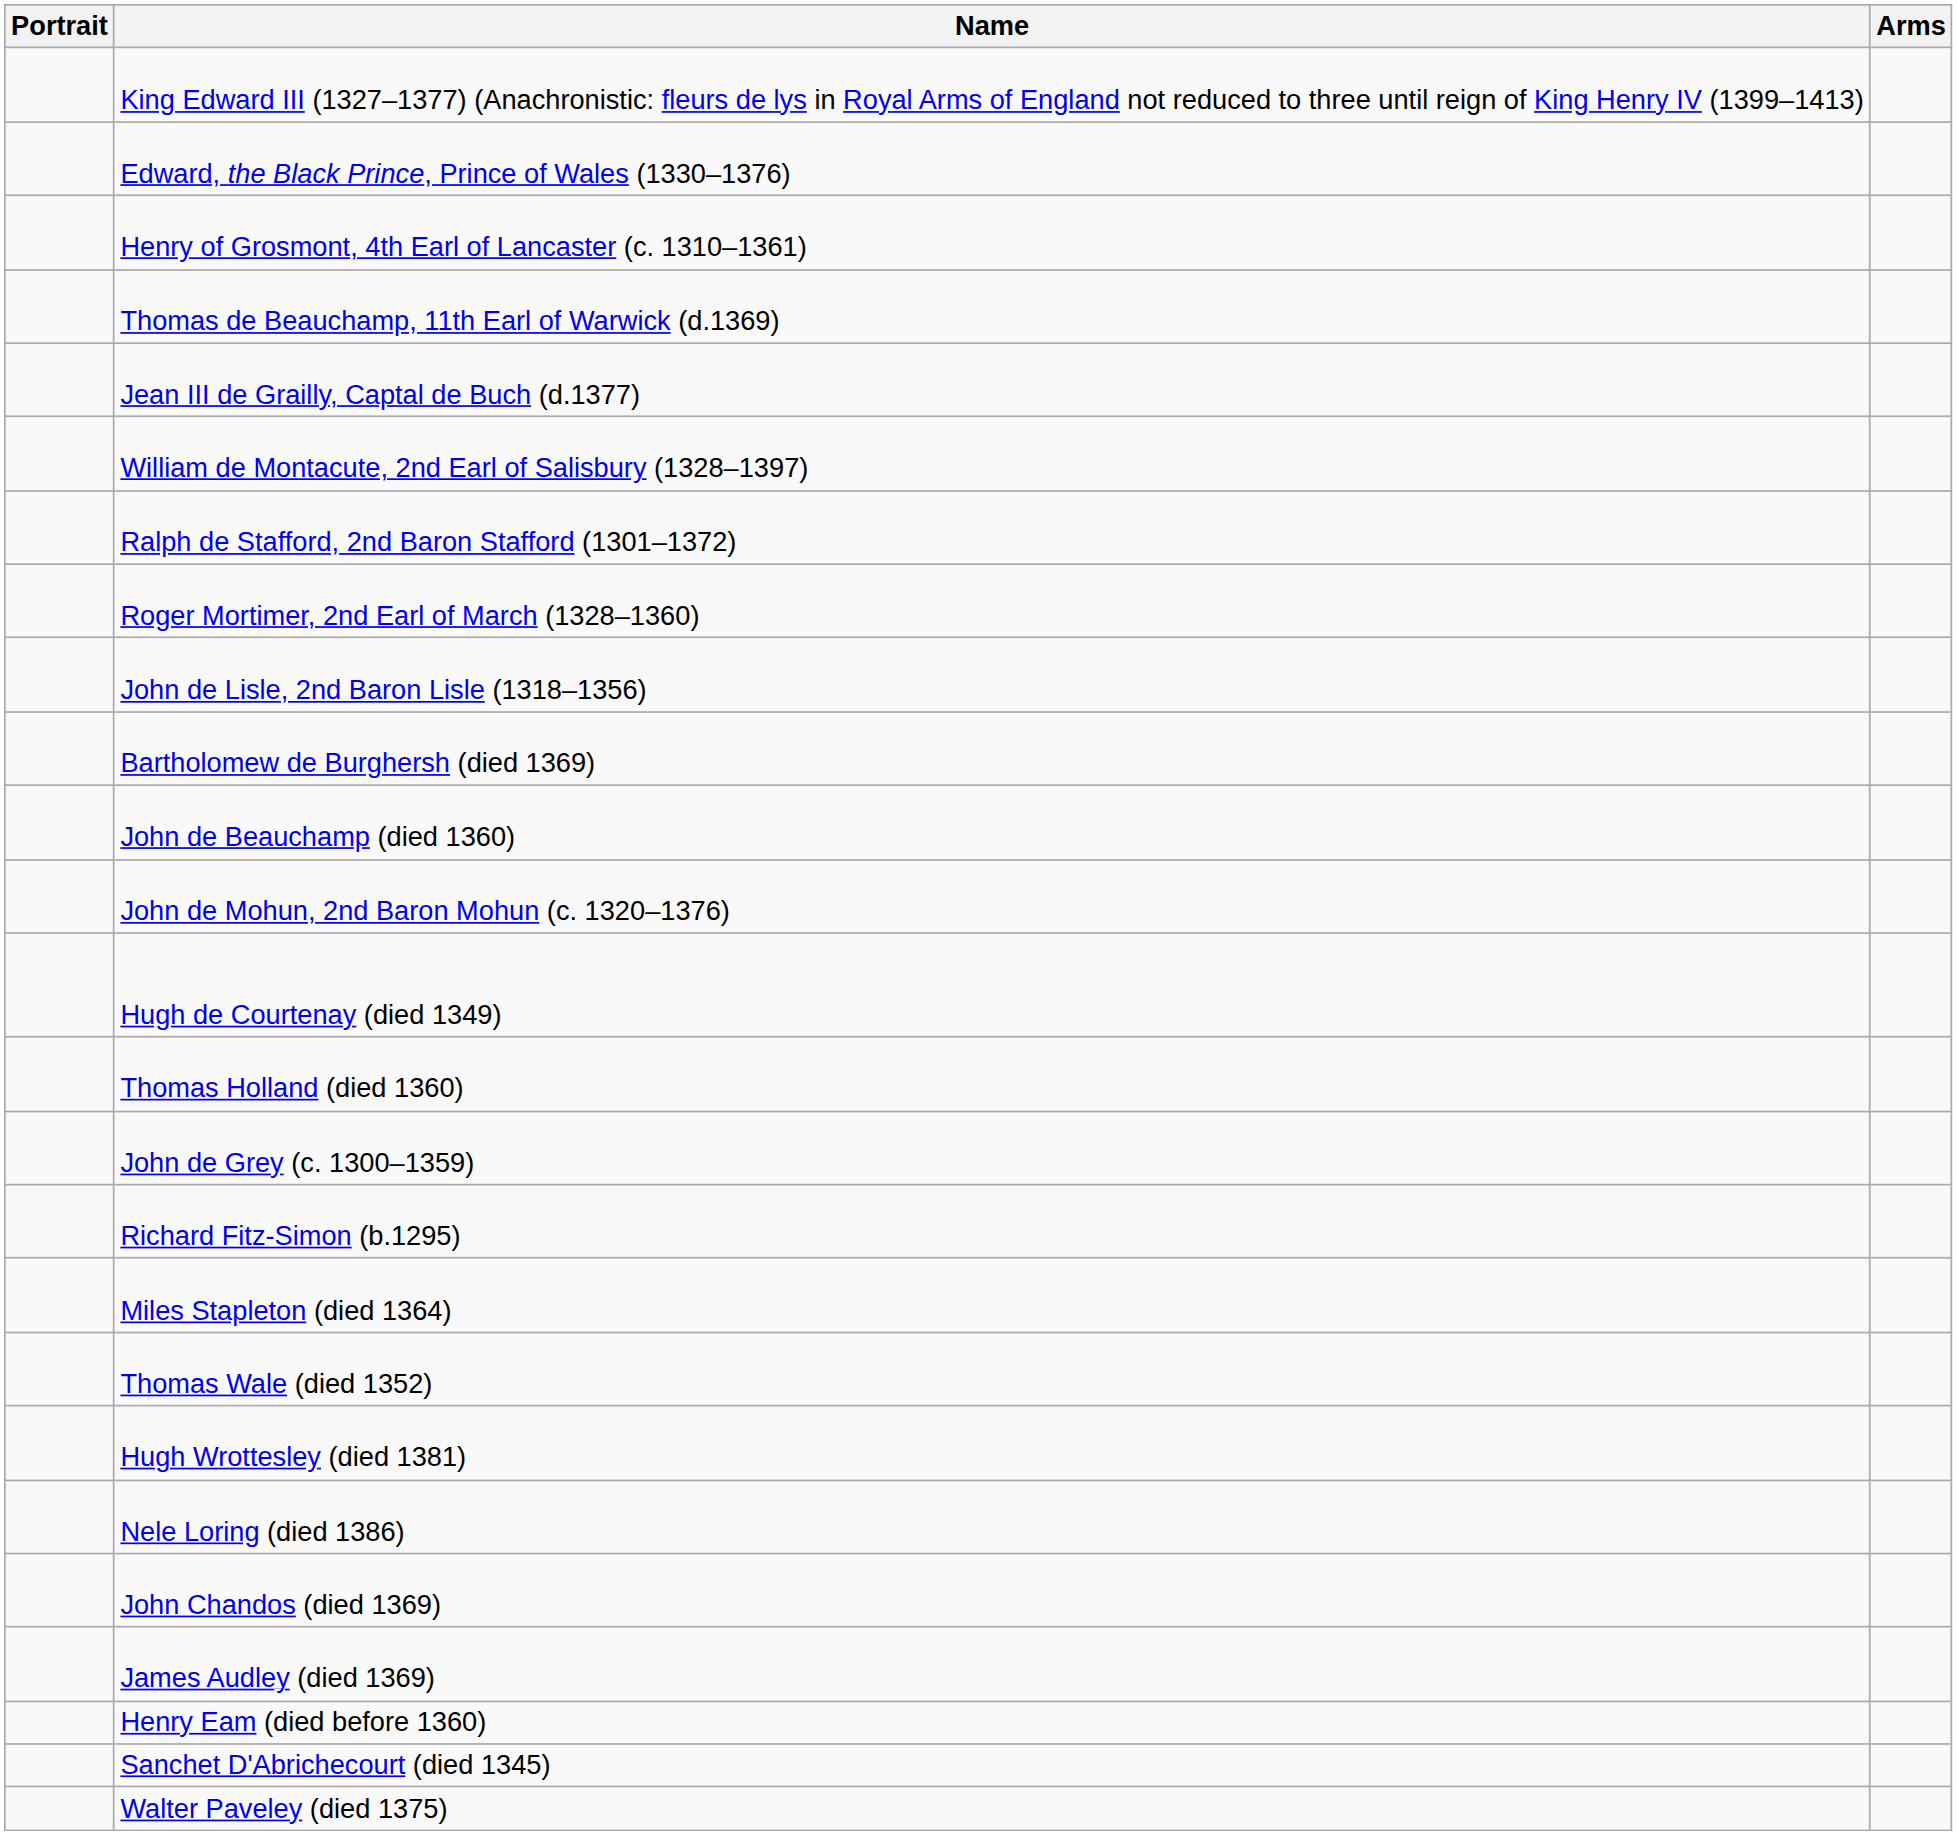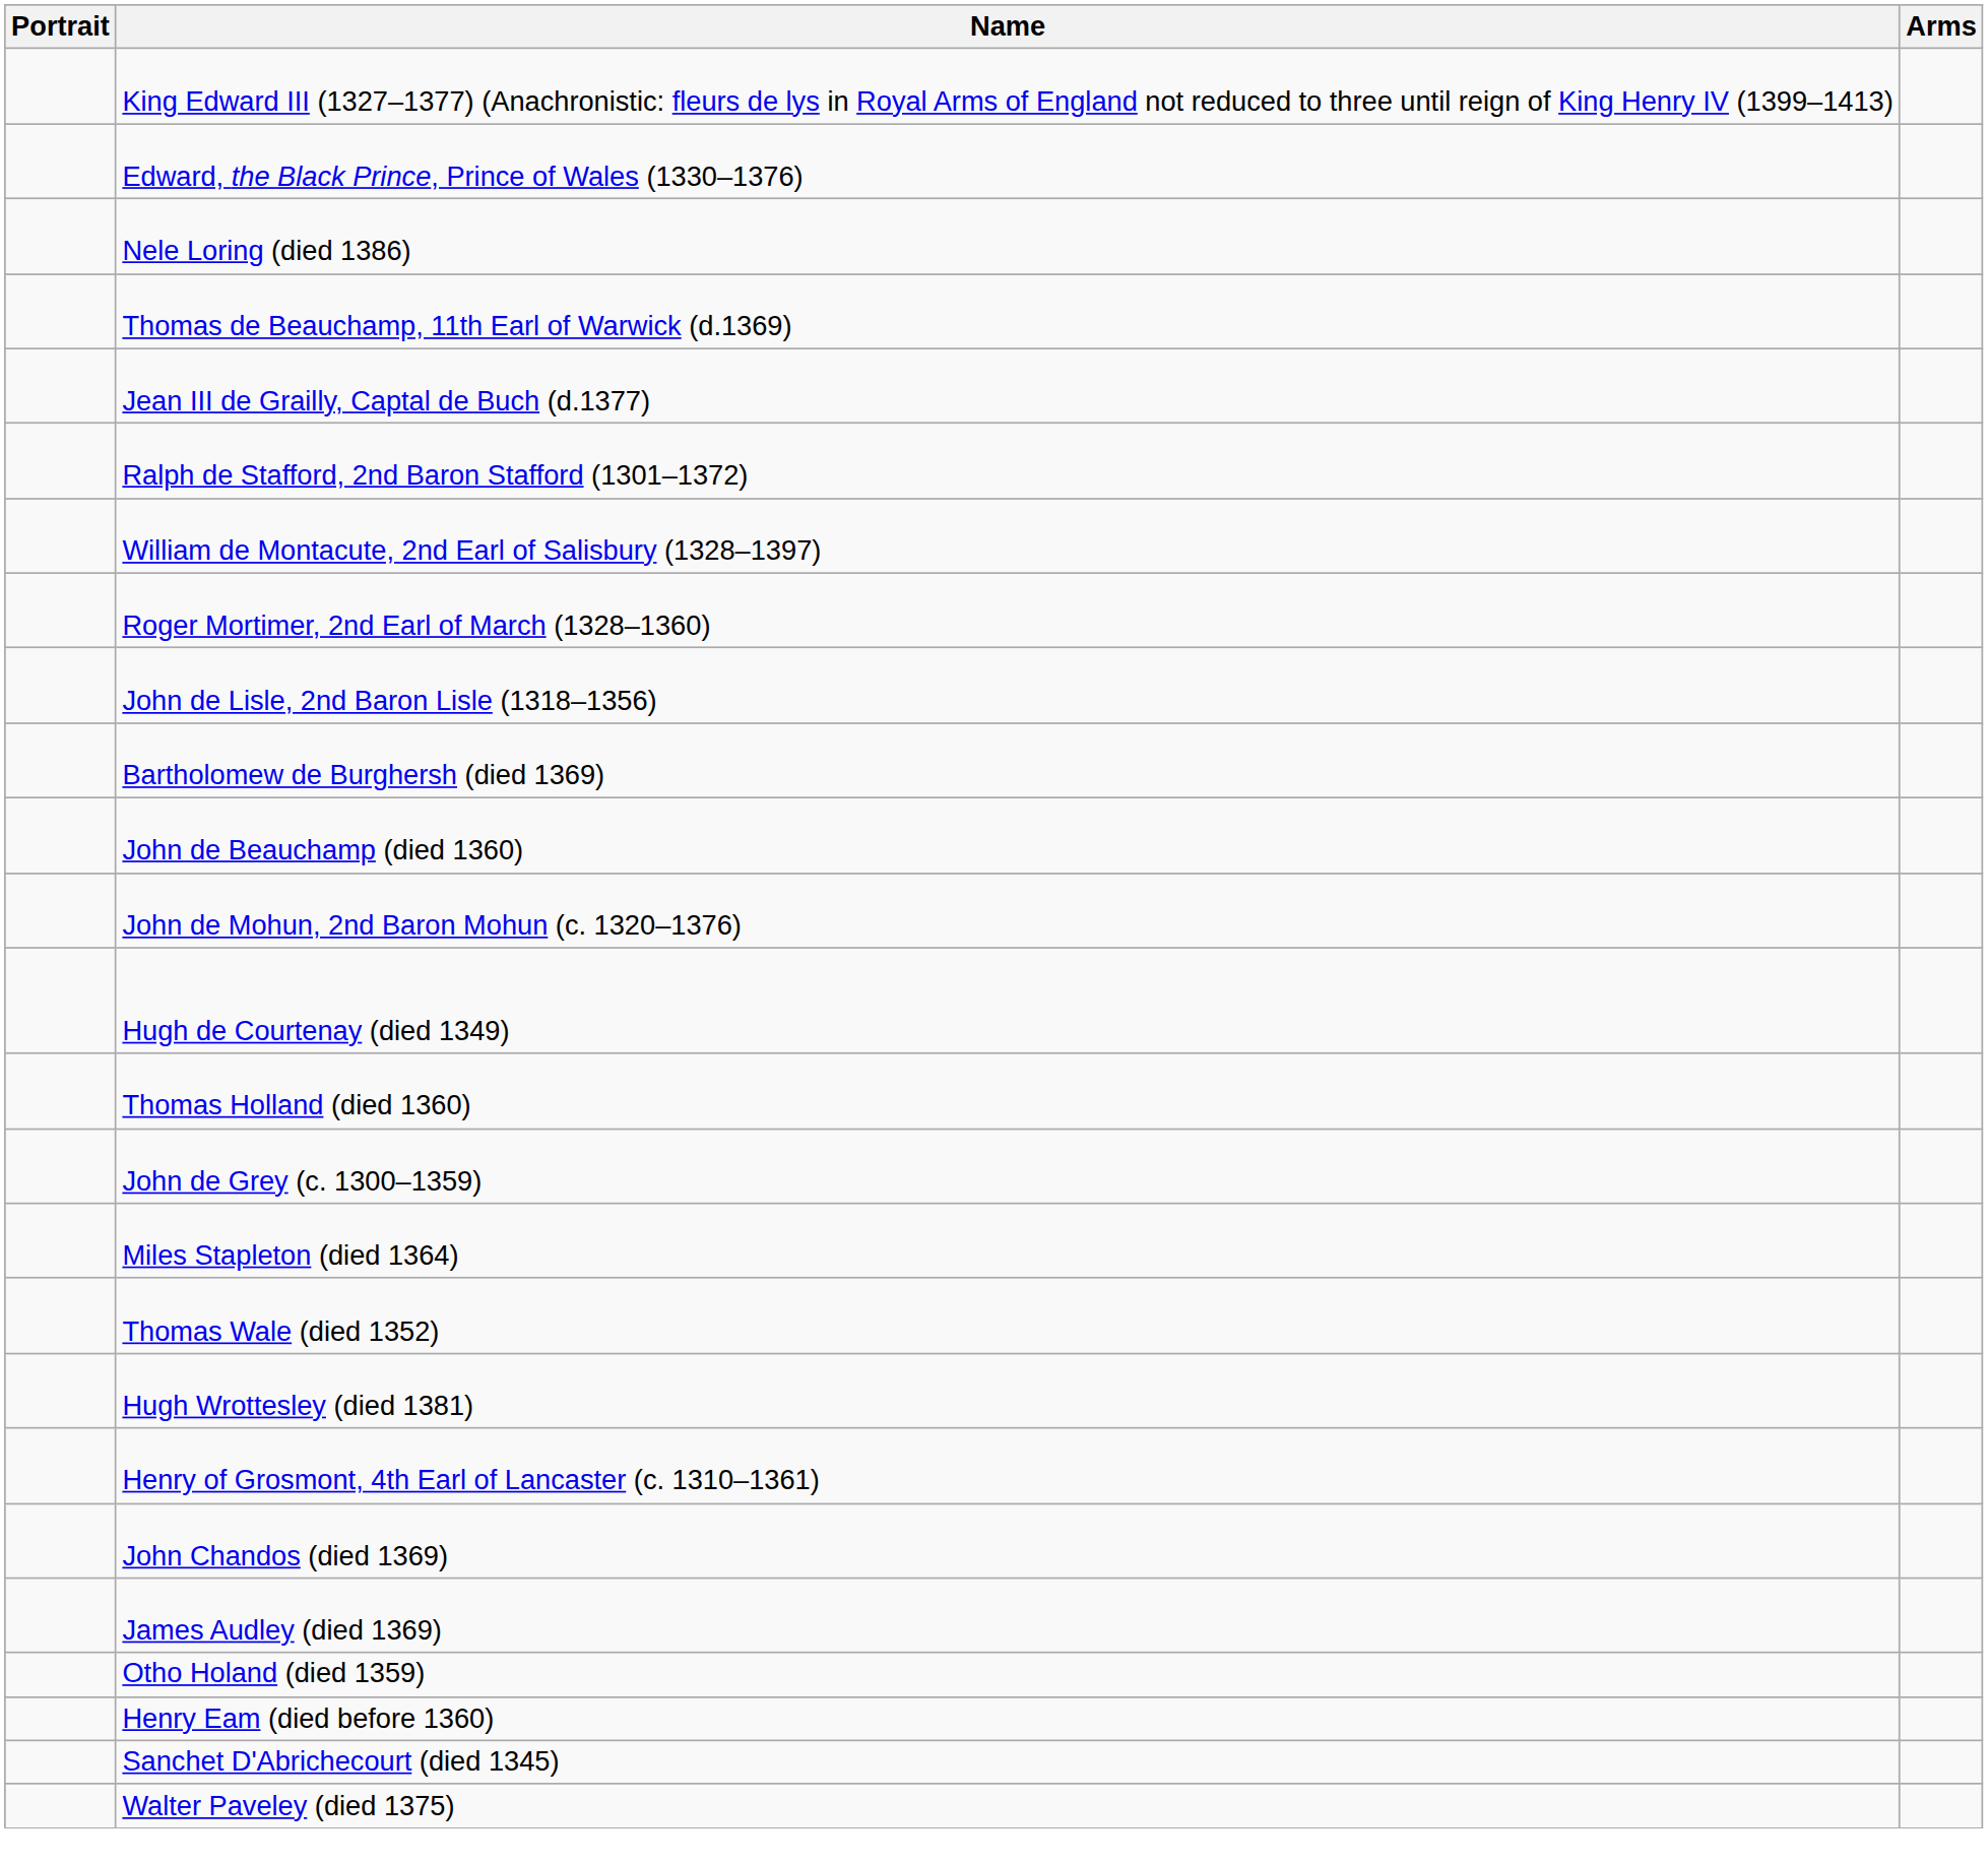 <table class="wikitable">
 <tr>
 <th>Portrait</th>
 <th>Name</th>
 <th>Arms</th>
 </tr>
 <tr>
 <td align="center"></td>
 <td><br> <a href='#'>King Edward III</a> (1327–1377) (Anachronistic: <a href='#'>fleurs de lys</a> in <a href='#'>Royal Arms of England</a> not reduced to three until reign of <a href='#'>King Henry IV</a> (1399–1413)</td>
 <td></td>
 </tr>
 <tr>
 <td align="center"></td>
 <td><br><a href='#'>Edward, <em>the Black Prince</em>, Prince of Wales</a> (1330–1376)</td>
 <td></td>
 </tr>
 <tr>
 <td align="center"></td>
-<td><br> <a href='#'>Henry of Grosmont, 4th Earl of Lancaster</a> (c. 1310–1361)</td>
+<td><br><a href='#'>Nele Loring</a> (died 1386)</td>
 <td></td>
 </tr>
 <tr>
 <td align="center"></td>
 <td><br> <a href='#'>Thomas de Beauchamp, 11th Earl of Warwick</a> (d.1369)</td>
 <td></td>
 </tr>
 <tr>
 <td align="center"></td>
 <td><br><a href='#'>Jean III de Grailly, Captal de Buch</a> (d.1377)</td>
 <td></td>
 </tr>
 <tr>
 <td align="center"></td>
-<td><br><a href='#'>William de Montacute, 2nd Earl of Salisbury</a> (1328–1397)</td>
+<td><br><a href='#'>Ralph de Stafford, 2nd Baron Stafford</a> (1301–1372)</td>
 <td></td>
 </tr>
 <tr>
 <td align="center"></td>
-<td><br><a href='#'>Ralph de Stafford, 2nd Baron Stafford</a> (1301–1372)</td>
+<td><br><a href='#'>William de Montacute, 2nd Earl of Salisbury</a> (1328–1397)</td>
 <td></td>
 </tr>
 <tr>
 <td align="center"></td>
 <td><br><a href='#'>Roger Mortimer, 2nd Earl of March</a> (1328–1360)</td>
 <td></td>
 </tr>
 <tr>
 <td align="center"></td>
 <td><br><a href='#'>John de Lisle, 2nd Baron Lisle</a> (1318–1356)</td>
 <td></td>
 </tr>
 <tr>
 <td align="center"></td>
 <td><br><a href='#'>Bartholomew de Burghersh</a> (died 1369)</td>
 <td></td>
 </tr>
 <tr>
 <td align="center"></td>
 <td><br><a href='#'>John de Beauchamp</a> (died 1360)</td>
 <td></td>
 </tr>
 <tr>
 <td align="center"></td>
 <td><br><a href='#'>John de Mohun, 2nd Baron Mohun</a> (c. 1320–1376)</td>
 <td></td>
 </tr>
 <tr>
 <td align="center"></td>
 <td><br><br><a href='#'>Hugh de Courtenay</a> (died 1349)</td>
 <td></td>
 </tr>
 <tr>
 <td align="center"></td>
 <td><br><a href='#'>Thomas Holland</a> (died 1360)</td>
 <td></td>
 </tr>
 <tr>
 <td align="center"></td>
 <td><br><a href='#'>John de Grey</a> (c. 1300–1359)</td>
 <td></td>
 </tr>
 <tr>
 <td align="center"></td>
-<td><br><a href='#'>Richard Fitz-Simon</a> (b.1295)</td>
-<td></td>
-</tr>
-<tr>
-<td align="center"></td>
 <td><br><a href='#'>Miles Stapleton</a> (died 1364)</td>
 <td></td>
 </tr>
 <tr>
 <td align="center"></td>
 <td><br><a href='#'>Thomas Wale</a> (died 1352)</td>
 <td></td>
 </tr>
 <tr>
 <td align="center"></td>
 <td><br><a href='#'>Hugh Wrottesley</a> (died 1381)</td>
 <td></td>
 </tr>
 <tr>
 <td align="center"></td>
-<td><br><a href='#'>Nele Loring</a> (died 1386)</td>
+<td><br> <a href='#'>Henry of Grosmont, 4th Earl of Lancaster</a> (c. 1310–1361)</td>
 <td></td>
 </tr>
 <tr>
 <td align="center"></td>
 <td><br><a href='#'>John Chandos</a> (died 1369)</td>
 <td></td>
 </tr>
 <tr>
 <td align="center"></td>
 <td><br><a href='#'>James Audley</a> (died 1369)</td>
+<td></td>
+</tr>
+<tr>
+<td align="center"></td>
+<td><a href='#'>Otho Holand</a> (died 1359)</td>
 <td></td>
 </tr>
 <tr>
 <td align="center"></td>
 <td><a href='#'>Henry Eam</a> (died before 1360)</td>
 <td></td>
 </tr>
 <tr>
 <td align="center"></td>
 <td><a href='#'>Sanchet D'Abrichecourt</a> (died 1345)</td>
 <td></td>
 </tr>
 <tr>
 <td align="center"></td>
 <td><a href='#'>Walter Paveley</a> (died 1375)</td>
 <td></td>
 </tr>
 <tr>
 </tr>
 </table>
